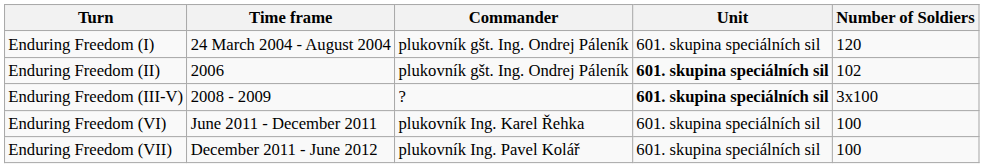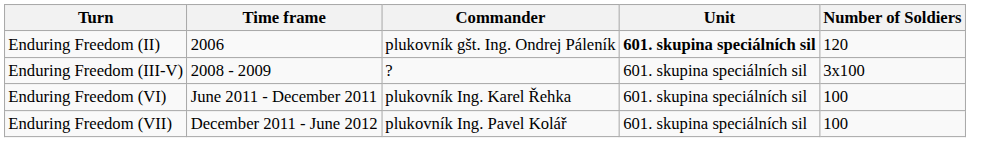 <table class="wikitable">
 <tr>
 <th>Turn</th>
 <th>Time frame</th>
 <th>Commander</th>
 <th>Unit</th>
 <th>Number of Soldiers</th>
 </tr>
 <tr>
-<td>Enduring Freedom (I)</td>
-<td>24 March 2004 - August 2004</td>
-<td>plukovník gšt. Ing. Ondrej Páleník</td>
-<td>601. skupina speciálních sil</td>
-<td>120</td>
-</tr>
-<tr>
 <td>Enduring Freedom (II)</td>
 <td>2006</td>
 <td>plukovník gšt. Ing. Ondrej Páleník</td>
 <td><strong>601. skupina speciálních sil</strong></td>
-<td>102</td>
+<td>120</td>
 </tr>
 <tr>
 <td>Enduring Freedom (III-V)</td>
 <td>2008 - 2009</td>
 <td>?</td>
-<td><strong>601. skupina speciálních sil</strong></td>
+<td>601. skupina speciálních sil</td>
 <td>3x100</td>
 </tr>
 <tr>
 <td>Enduring Freedom (VI)</td>
 <td>June 2011 - December 2011</td>
 <td>plukovník Ing. Karel Řehka</td>
 <td>601. skupina speciálních sil</td>
 <td>100</td>
 </tr>
 <tr>
 <td>Enduring Freedom (VII)</td>
 <td>December 2011 - June 2012</td>
 <td>plukovník Ing. Pavel Kolář</td>
 <td>601. skupina speciálních sil</td>
 <td>100</td>
 </tr>
 </table>
